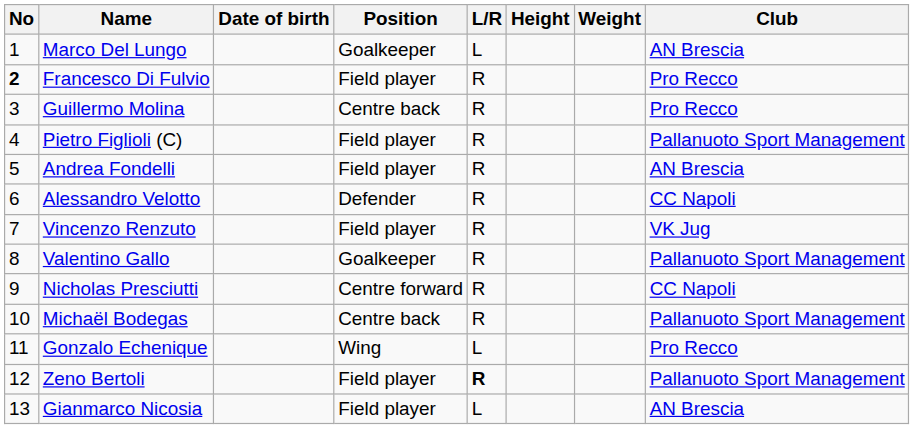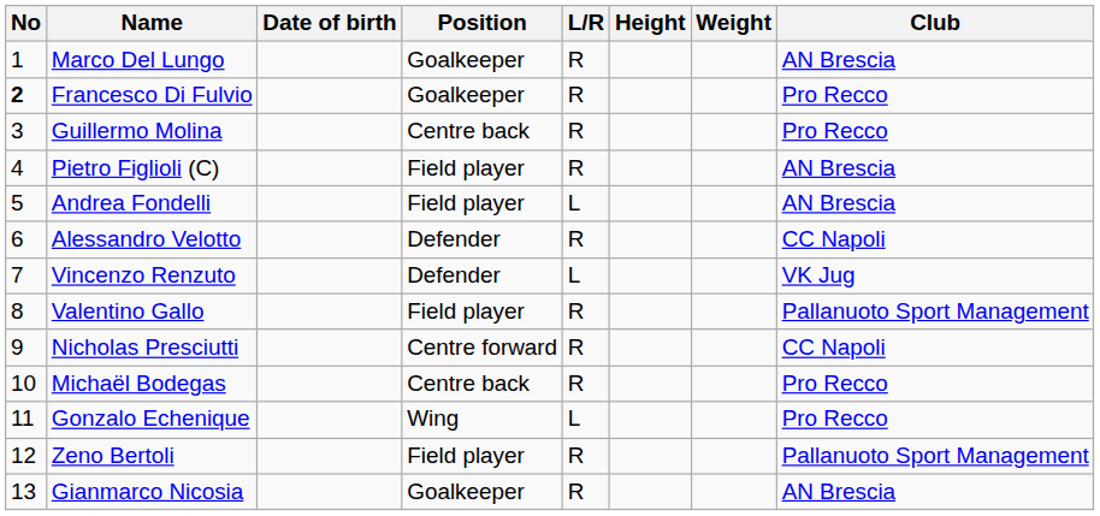 <table class="wikitable sortable" text-align:center;">
 <tr>
 <th>No</th>
 <th>Name</th>
 <th>Date of birth</th>
 <th>Position</th>
 <th>L/R</th>
 <th>Height</th>
 <th>Weight</th>
 <th>Club</th>
 </tr>
 <tr>
 <td>1</td>
 <td align=left><a href='#'>Marco Del Lungo</a></td>
 <td align=left></td>
 <td>Goalkeeper</td>
-<td>L</td>
+<td>R</td>
 <td></td>
 <td></td>
 <td align=left> <a href='#'>AN Brescia</a></td>
 </tr>
 <tr>
 <td><strong>2</strong></td>
 <td align=left><a href='#'>Francesco Di Fulvio</a></td>
 <td align=left></td>
-<td>Field player</td>
+<td>Goalkeeper</td>
 <td>R</td>
 <td></td>
 <td></td>
 <td align=left> <a href='#'>Pro Recco</a></td>
 </tr>
 <tr>
 <td>3</td>
 <td align=left><a href='#'>Guillermo Molina</a></td>
 <td align=left></td>
 <td>Centre back</td>
 <td>R</td>
 <td></td>
 <td></td>
 <td align=left> <a href='#'>Pro Recco</a></td>
 </tr>
 <tr>
 <td>4</td>
 <td align=left><a href='#'>Pietro Figlioli</a> (C)</td>
 <td align=left></td>
 <td>Field player</td>
 <td>R</td>
 <td></td>
 <td></td>
-<td align=left> <a href='#'>Pallanuoto Sport Management</a></td>
+<td align=left> <a href='#'>AN Brescia</a></td>
 </tr>
 <tr>
 <td>5</td>
 <td align=left><a href='#'>Andrea Fondelli</a></td>
 <td align=left></td>
 <td>Field player</td>
-<td>R</td>
+<td>L</td>
 <td></td>
 <td></td>
 <td align=left> <a href='#'>AN Brescia</a></td>
 </tr>
 <tr>
 <td>6</td>
 <td align=left><a href='#'>Alessandro Velotto</a></td>
 <td align=left></td>
 <td>Defender</td>
 <td>R</td>
 <td></td>
 <td></td>
 <td align=left> <a href='#'>CC Napoli</a></td>
 </tr>
 <tr>
 <td>7</td>
 <td align=left><a href='#'>Vincenzo Renzuto</a></td>
 <td align=left></td>
-<td>Field player</td>
-<td>R</td>
+<td>Defender</td>
+<td>L</td>
 <td></td>
 <td></td>
 <td align=left> <a href='#'>VK Jug</a></td>
 </tr>
 <tr>
 <td>8</td>
 <td align=left><a href='#'>Valentino Gallo</a></td>
 <td align=left></td>
-<td>Goalkeeper</td>
+<td>Field player</td>
 <td>R</td>
 <td></td>
 <td></td>
 <td align=left> <a href='#'>Pallanuoto Sport Management</a></td>
 </tr>
 <tr>
 <td>9</td>
 <td align=left><a href='#'>Nicholas Presciutti</a></td>
 <td align=left></td>
 <td>Centre forward</td>
 <td>R</td>
 <td></td>
 <td></td>
 <td align=left> <a href='#'>CC Napoli</a></td>
 </tr>
 <tr>
 <td>10</td>
 <td align=left><a href='#'>Michaël Bodegas</a></td>
 <td align=left></td>
 <td>Centre back</td>
 <td>R</td>
 <td></td>
 <td></td>
-<td align=left> <a href='#'>Pallanuoto Sport Management</a></td>
+<td align=left> <a href='#'>Pro Recco</a></td>
 </tr>
 <tr>
 <td>11</td>
 <td align=left><a href='#'>Gonzalo Echenique</a></td>
 <td align=left></td>
 <td>Wing</td>
 <td>L</td>
 <td></td>
 <td></td>
 <td align=left> <a href='#'>Pro Recco</a></td>
 </tr>
 <tr>
 <td>12</td>
 <td align=left><a href='#'>Zeno Bertoli</a></td>
 <td align=left></td>
 <td>Field player</td>
-<td><strong>R</strong></td>
+<td>R</td>
 <td></td>
 <td></td>
 <td align=left> <a href='#'>Pallanuoto Sport Management</a></td>
 </tr>
 <tr>
 <td>13</td>
 <td align=left><a href='#'>Gianmarco Nicosia</a></td>
 <td align=left></td>
-<td>Field player</td>
-<td>L</td>
+<td>Goalkeeper</td>
+<td>R</td>
 <td></td>
 <td></td>
 <td align=left> <a href='#'>AN Brescia</a></td>
 </tr>
 </table>
